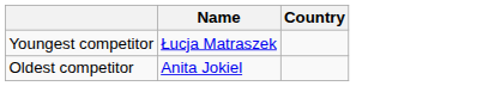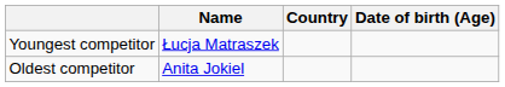 <table class="wikitable">
 <tr>
 <th></th>
 <th>Name</th>
 <th>Country</th>
+<th>Date of birth (Age)</th>
 </tr>
 <tr>
 <td>Youngest competitor</td>
 <td><a href='#'>Łucja Matraszek</a></td>
+<td></td>
 <td></td>
 </tr>
 <tr>
 <td>Oldest competitor</td>
 <td><a href='#'>Anita Jokiel</a></td>
 <td></td>
+<td></td>
 </tr>
 </table>
